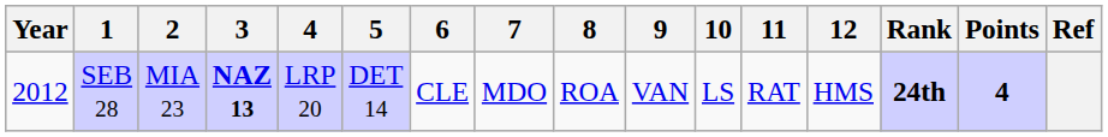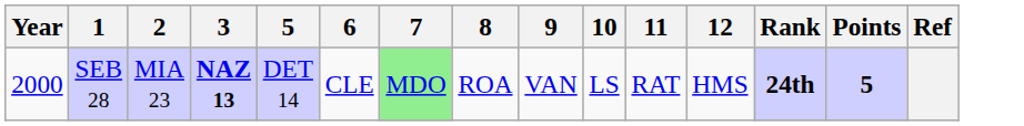 <table class="wikitable" style="text-align:center; font-size:95%">
 <tr>
 <th>Year</th>
 <th>1</th>
 <th>2</th>
 <th>3</th>
-<th>4</th>
 <th>5</th>
 <th>6</th>
 <th>7</th>
 <th>8</th>
 <th>9</th>
 <th>10</th>
 <th>11</th>
 <th>12</th>
 <th>Rank</th>
 <th>Points</th>
 <th>Ref</th>
 </tr>
 <tr>
-<td><a href='#'>2012</a></td>
+<td><a href='#'>2000</a></td>
 <td style="background:#CFCFFF;"><a href='#'>SEB</a><br><small>28</small></td>
 <td style="background:#CFCFFF;"><a href='#'>MIA</a><br><small>23</small></td>
 <td style="background:#CFCFFF;"><strong><a href='#'>NAZ</a><br><small>13</small></strong></td>
-<td style="background:#CFCFFF;"><a href='#'>LRP</a><br><small>20</small></td>
 <td style="background:#CFCFFF;"><a href='#'>DET</a><br><small>14</small></td>
 <td><a href='#'>CLE</a><br></td>
-<td><a href='#'>MDO</a><br></td>
+<td style="background: lightgreen;"><a href='#'>MDO</a><br></td>
 <td><a href='#'>ROA</a><br></td>
 <td><a href='#'>VAN</a><br></td>
 <td><a href='#'>LS</a><br></td>
 <td><a href='#'>RAT</a><br></td>
 <td><a href='#'>HMS</a><br></td>
 <td style="background:#CFCFFF;"><strong>24th</strong></td>
-<td style="background:#CFCFFF;"><strong>4</strong></td>
+<td style="background:#CFCFFF;"><strong>5</strong></td>
 <th></th>
 </tr>
 </table>
